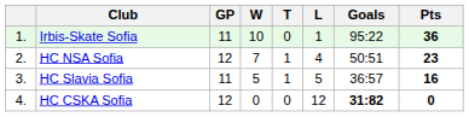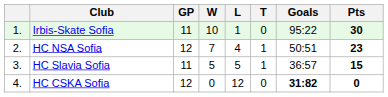 <table class="wikitable">
 <tr>
 <th width="30"></th>
 <th width="200">Club</th>
 <th width="30">GP</th>
 <th width="30">W</th>
+<th width="30">L</th>
 <th width="30">T</th>
-<th width="30">L</th>
 <th width="70">Goals</th>
 <th width="70">Pts</th>
 </tr>
 <tr bgcolor="#e6fae6" align="center">
 <td>1.</td>
 <td align="left"><a href='#'>Irbis-Skate Sofia</a></td>
 <td>11</td>
 <td>10</td>
+<td>1</td>
 <td>0</td>
-<td>1</td>
 <td>95:22</td>
-<td><strong>36</strong></td>
+<td><strong>30</strong></td>
 </tr>
 <tr bgcolor="#FFFFFF" align="center">
 <td>2.</td>
 <td align="left"><a href='#'>HC NSA Sofia</a></td>
 <td>12</td>
 <td>7</td>
+<td>4</td>
 <td>1</td>
-<td>4</td>
 <td>50:51</td>
 <td><strong>23</strong></td>
 </tr>
 <tr bgcolor="#FFFFFF" align="center">
 <td>3.</td>
 <td align="left"><a href='#'>HC Slavia Sofia</a></td>
 <td>11</td>
 <td>5</td>
+<td>5</td>
 <td>1</td>
-<td>5</td>
 <td>36:57</td>
-<td><strong>16</strong></td>
+<td><strong>15</strong></td>
 </tr>
 <tr bgcolor="#FFFFFF" align="center">
 <td>4.</td>
 <td align="left"><a href='#'>HC CSKA Sofia</a></td>
 <td>12</td>
 <td>0</td>
+<td>12</td>
 <td>0</td>
-<td>12</td>
 <td><strong>31:82</strong></td>
 <td><strong>0</strong></td>
 </tr>
 </table>
